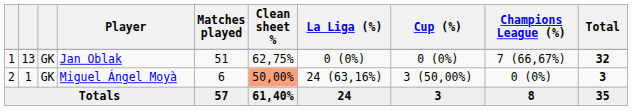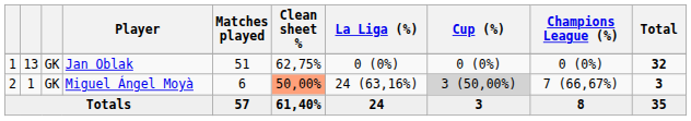 <table class="wikitable sortable" style="text-align:center">
 <tr>
 <th width=10></th>
 <th width=10></th>
 <th width=10></th>
 <th width=150>Player</th>
 <th width=50>Matches played</th>
 <th width=50>Clean sheet %</th>
 <th width=100><a href='#'>La Liga</a> (%)</th>
 <th width=100><a href='#'>Cup</a> (%)</th>
 <th width=100><a href='#'>Champions League</a> (%)</th>
 <th width=50>Total</th>
 </tr>
 <tr>
 </tr>
 <tr>
 <td>1</td>
 <td>13</td>
 <td>GK</td>
 <td align=left> <a href='#'>Jan Oblak</a></td>
 <td>51</td>
 <td>62,75%</td>
 <td>0 (0%)</td>
 <td>0 (0%)</td>
-<td>7 (66,67%)</td>
+<td>0 (0%)</td>
 <td><strong>32</strong></td>
 </tr>
 <tr>
 <td>2</td>
 <td>1</td>
 <td>GK</td>
 <td align=left> <a href='#'>Miguel Ángel Moyà</a></td>
 <td>6</td>
 <td style="background: lightsalmon;">50,00%</td>
 <td>24 (63,16%)</td>
-<td>3 (50,00%)</td>
-<td>0 (0%)</td>
+<td style="background: lightgrey;">3 (50,00%)</td>
+<td>7 (66,67%)</td>
 <td><strong>3</strong></td>
 </tr>
 <tr bgcolor="#EFEFEF">
 <td colspan="4"><strong>Totals</strong></td>
 <td><strong>57</strong></td>
 <td><strong>61,40%</strong></td>
 <td><strong>24</strong></td>
 <td><strong>3</strong></td>
 <td><strong>8</strong></td>
 <td><strong>35</strong></td>
 </tr>
 </table>
